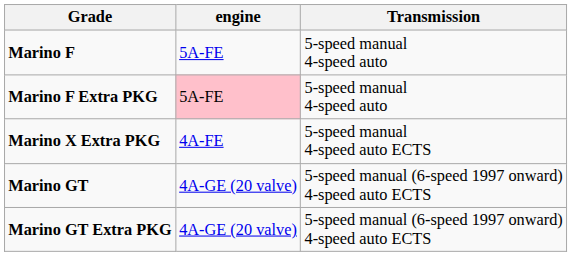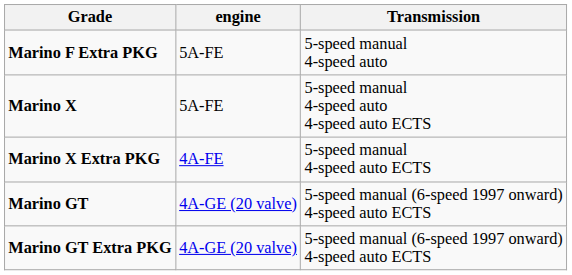 <table class="wikitable">
 <tr>
 <th>Grade</th>
 <th>engine</th>
 <th>Transmission</th>
 </tr>
 <tr>
-<td><strong>Marino F</strong></td>
-<td><a href='#'>5A-FE</a></td>
+<td><strong>Marino F Extra PKG</strong></td>
+<td>5A-FE</td>
 <td>5-speed manual<br>4-speed auto</td>
 </tr>
 <tr>
-<td><strong>Marino F Extra PKG</strong></td>
-<td style="background: pink;">5A-FE</td>
-<td>5-speed manual<br>4-speed auto</td>
+<td><strong>Marino X</strong></td>
+<td>5A-FE</td>
+<td>5-speed manual<br>4-speed auto<br>4-speed auto ECTS</td>
 </tr>
 <tr>
 <td><strong>Marino X Extra PKG</strong></td>
 <td><a href='#'>4A-FE</a></td>
 <td>5-speed manual<br>4-speed auto ECTS</td>
 </tr>
 <tr>
 <td><strong>Marino GT</strong></td>
 <td><a href='#'>4A-GE (20 valve)</a></td>
 <td>5-speed manual (6-speed 1997 onward)<br>4-speed auto ECTS</td>
 </tr>
 <tr>
 <td><strong>Marino GT Extra PKG</strong></td>
 <td><a href='#'>4A-GE (20 valve)</a></td>
 <td>5-speed manual (6-speed 1997 onward)<br>4-speed auto ECTS</td>
 </tr>
 </table>
